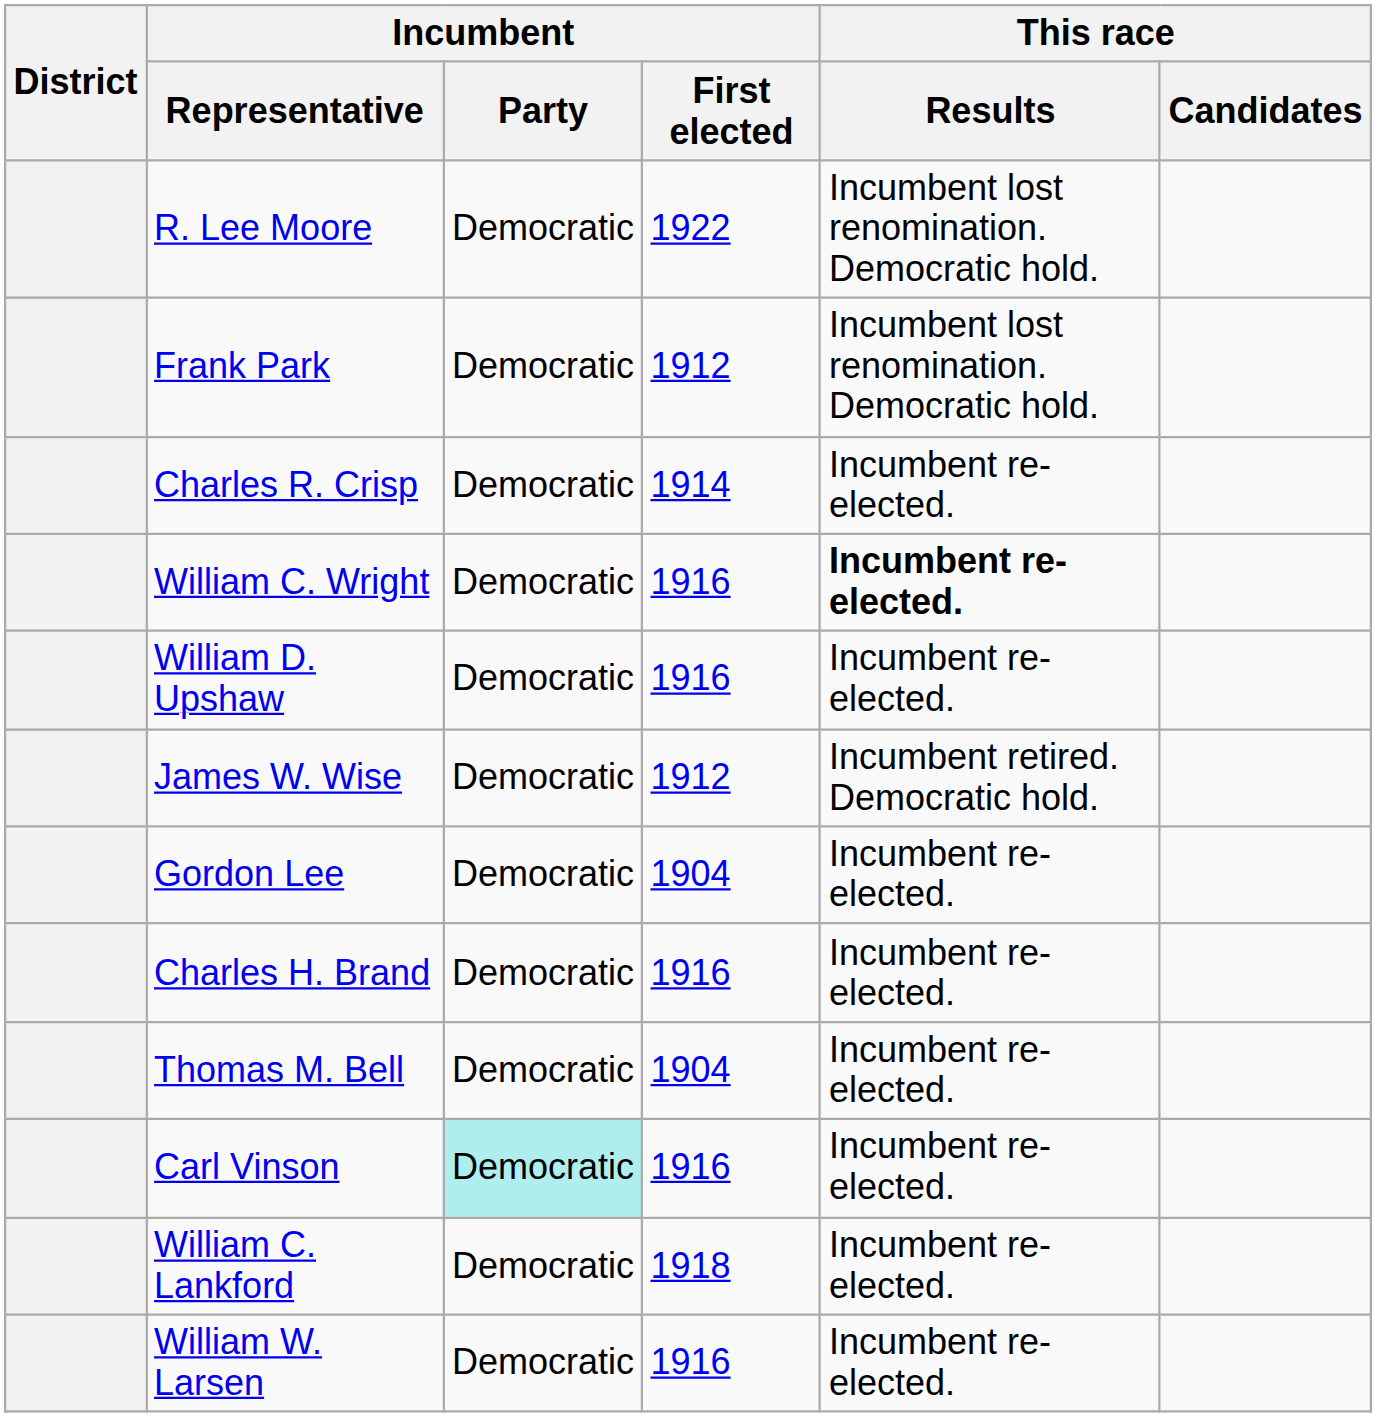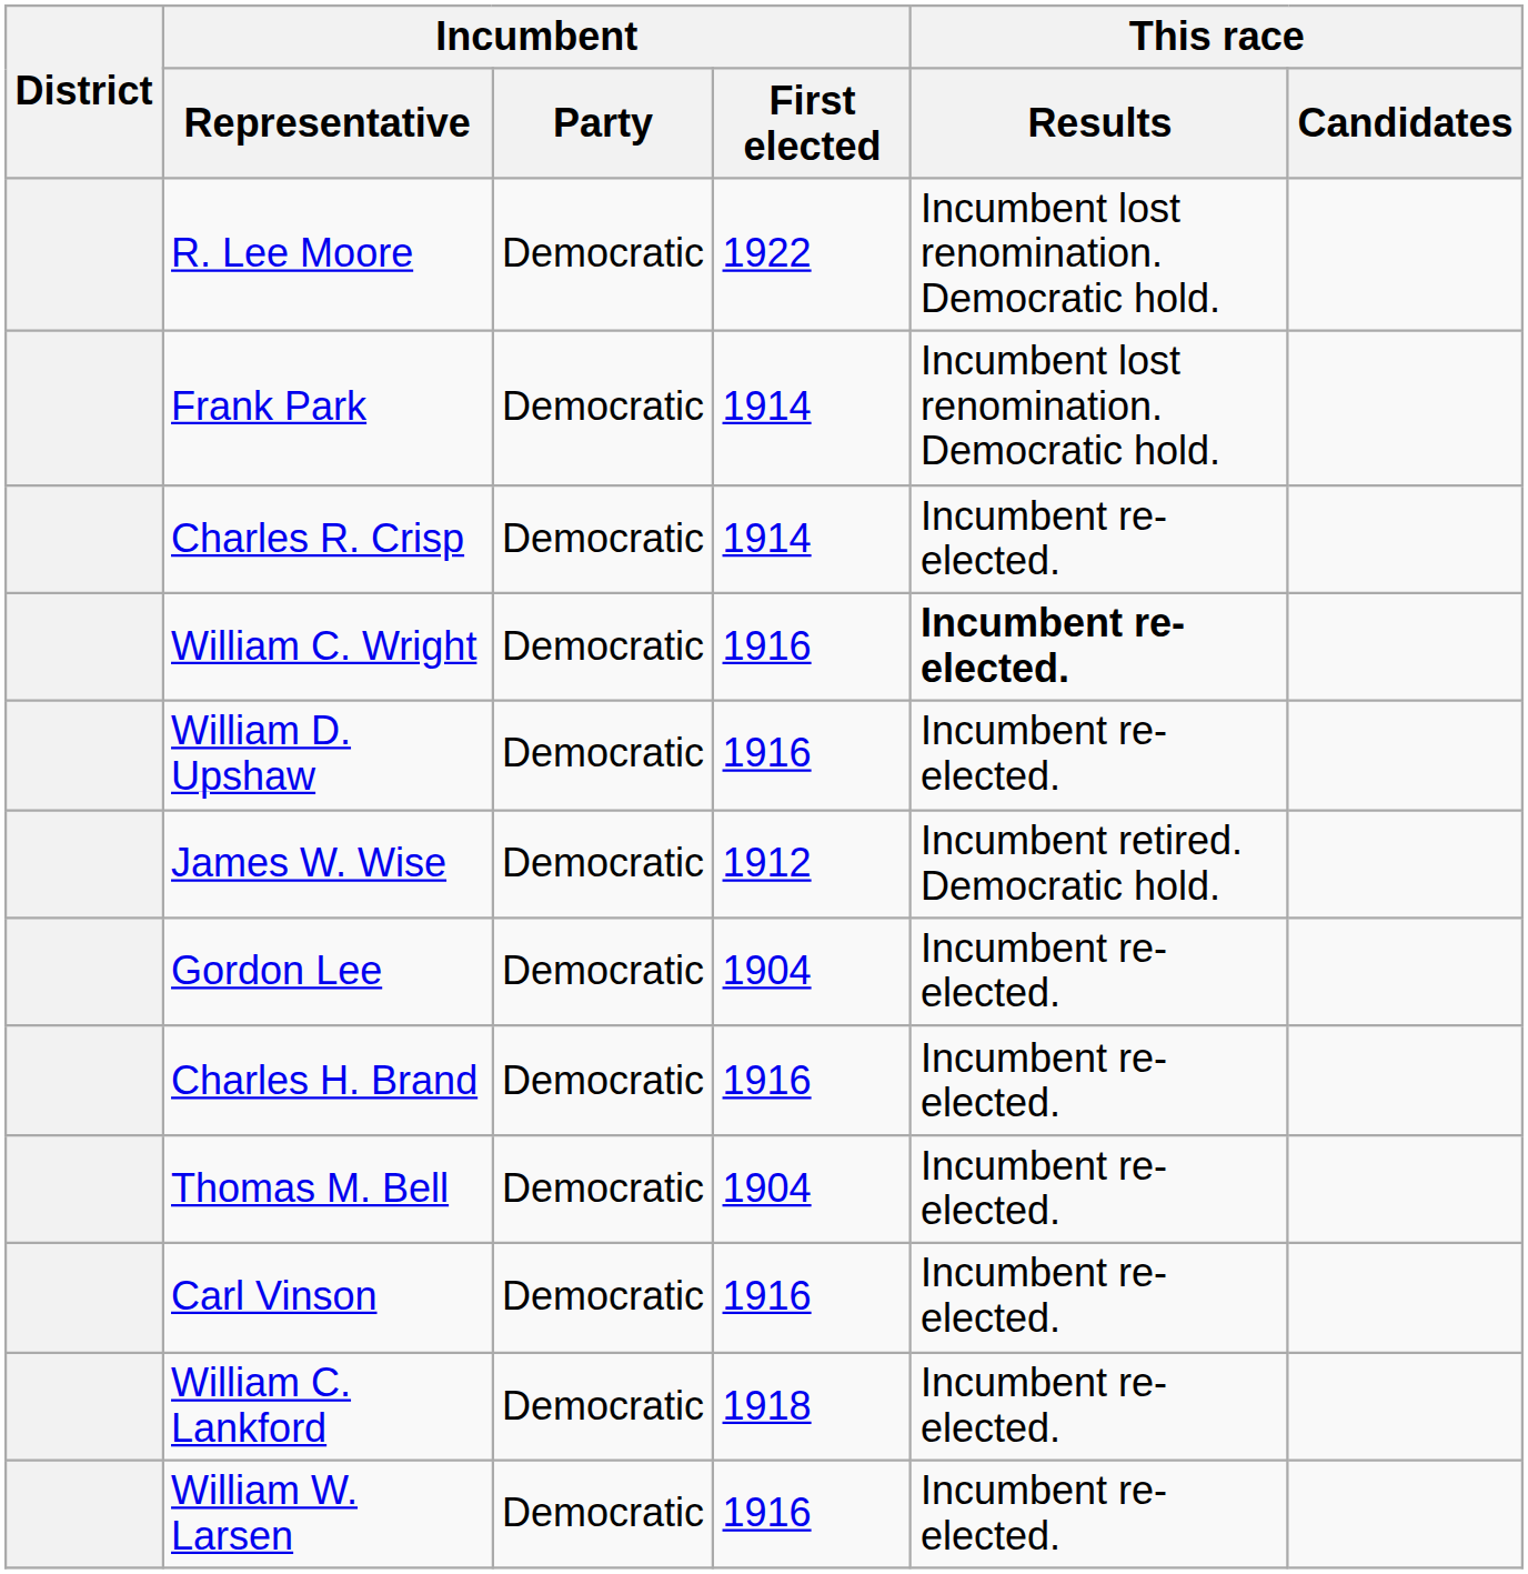 <table class=wikitable>
 <tr>
 <th rowspan=2>District</th>
 <th colspan=3>Incumbent</th>
 <th colspan=2>This race</th>
 </tr>
 <tr>
 <th>Representative</th>
 <th>Party</th>
 <th>First elected</th>
 <th>Results</th>
 <th>Candidates</th>
 </tr>
 <tr>
 <th></th>
 <td><a href='#'>R. Lee Moore</a></td>
 <td>Democratic</td>
 <td><a href='#'>1922</a></td>
 <td>Incumbent lost renomination.<br>Democratic hold.</td>
 <td nowrap></td>
 </tr>
 <tr>
 <th></th>
 <td><a href='#'>Frank Park</a></td>
 <td>Democratic</td>
-<td><a href='#'>1912</a></td>
+<td><a href='#'>1914</a></td>
 <td>Incumbent lost renomination.<br>Democratic hold.</td>
 <td nowrap></td>
 </tr>
 <tr>
 <th></th>
 <td><a href='#'>Charles R. Crisp</a></td>
 <td>Democratic</td>
 <td><a href='#'>1914</a></td>
 <td>Incumbent re-elected.</td>
 <td nowrap></td>
 </tr>
 <tr>
 <th></th>
 <td><a href='#'>William C. Wright</a></td>
 <td>Democratic</td>
 <td><a href='#'>1916</a></td>
 <td><strong>Incumbent re-elected.</strong></td>
 <td nowrap></td>
 </tr>
 <tr>
 <th></th>
 <td><a href='#'>William D. Upshaw</a></td>
 <td>Democratic</td>
 <td><a href='#'>1916</a></td>
 <td>Incumbent re-elected.</td>
 <td nowrap></td>
 </tr>
 <tr>
 <th></th>
 <td><a href='#'>James W. Wise</a></td>
 <td>Democratic</td>
 <td><a href='#'>1912</a></td>
 <td>Incumbent retired.<br>Democratic hold.</td>
 <td nowrap></td>
 </tr>
 <tr>
 <th></th>
 <td><a href='#'>Gordon Lee</a></td>
 <td>Democratic</td>
 <td><a href='#'>1904</a></td>
 <td>Incumbent re-elected.</td>
 <td nowrap></td>
 </tr>
 <tr>
 <th></th>
 <td><a href='#'>Charles H. Brand</a></td>
 <td>Democratic</td>
 <td><a href='#'>1916</a></td>
 <td>Incumbent re-elected.</td>
 <td nowrap></td>
 </tr>
 <tr>
 <th></th>
 <td><a href='#'>Thomas M. Bell</a></td>
 <td>Democratic</td>
 <td><a href='#'>1904</a></td>
 <td>Incumbent re-elected.</td>
 <td nowrap></td>
 </tr>
 <tr>
 <th></th>
 <td><a href='#'>Carl Vinson</a></td>
-<td style="background: paleturquoise;">Democratic</td>
+<td>Democratic</td>
 <td><a href='#'>1916</a></td>
 <td>Incumbent re-elected.</td>
 <td nowrap></td>
 </tr>
 <tr>
 <th></th>
 <td><a href='#'>William C. Lankford</a></td>
 <td>Democratic</td>
 <td><a href='#'>1918</a></td>
 <td>Incumbent re-elected.</td>
 <td nowrap></td>
 </tr>
 <tr>
 <th></th>
 <td><a href='#'>William W. Larsen</a></td>
 <td>Democratic</td>
 <td><a href='#'>1916</a></td>
 <td>Incumbent re-elected.</td>
 <td nowrap></td>
 </tr>
 </table>
